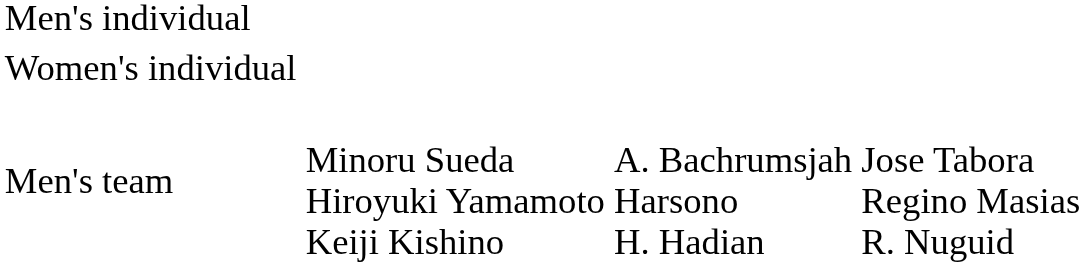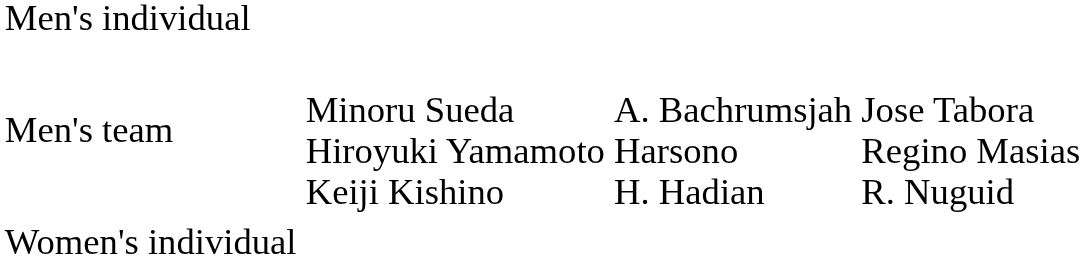 <table>
 <tr>
 <td>Men's individual</td>
-<td></td>
-<td></td>
-<td></td>
-</tr>
-<tr>
-<td>Women's individual</td>
 <td></td>
 <td></td>
 <td></td>
 </tr>
 <tr>
 <td>Men's team</td>
 <td><br>Minoru Sueda<br>Hiroyuki Yamamoto<br>Keiji Kishino</td>
 <td><br>A. Bachrumsjah<br>Harsono<br>H. Hadian</td>
 <td><br>Jose Tabora<br>Regino Masias<br>R. Nuguid</td>
 </tr>
+<tr>
+<td>Women's individual</td>
+<td></td>
+<td></td>
+<td></td>
+</tr>
 </table>
